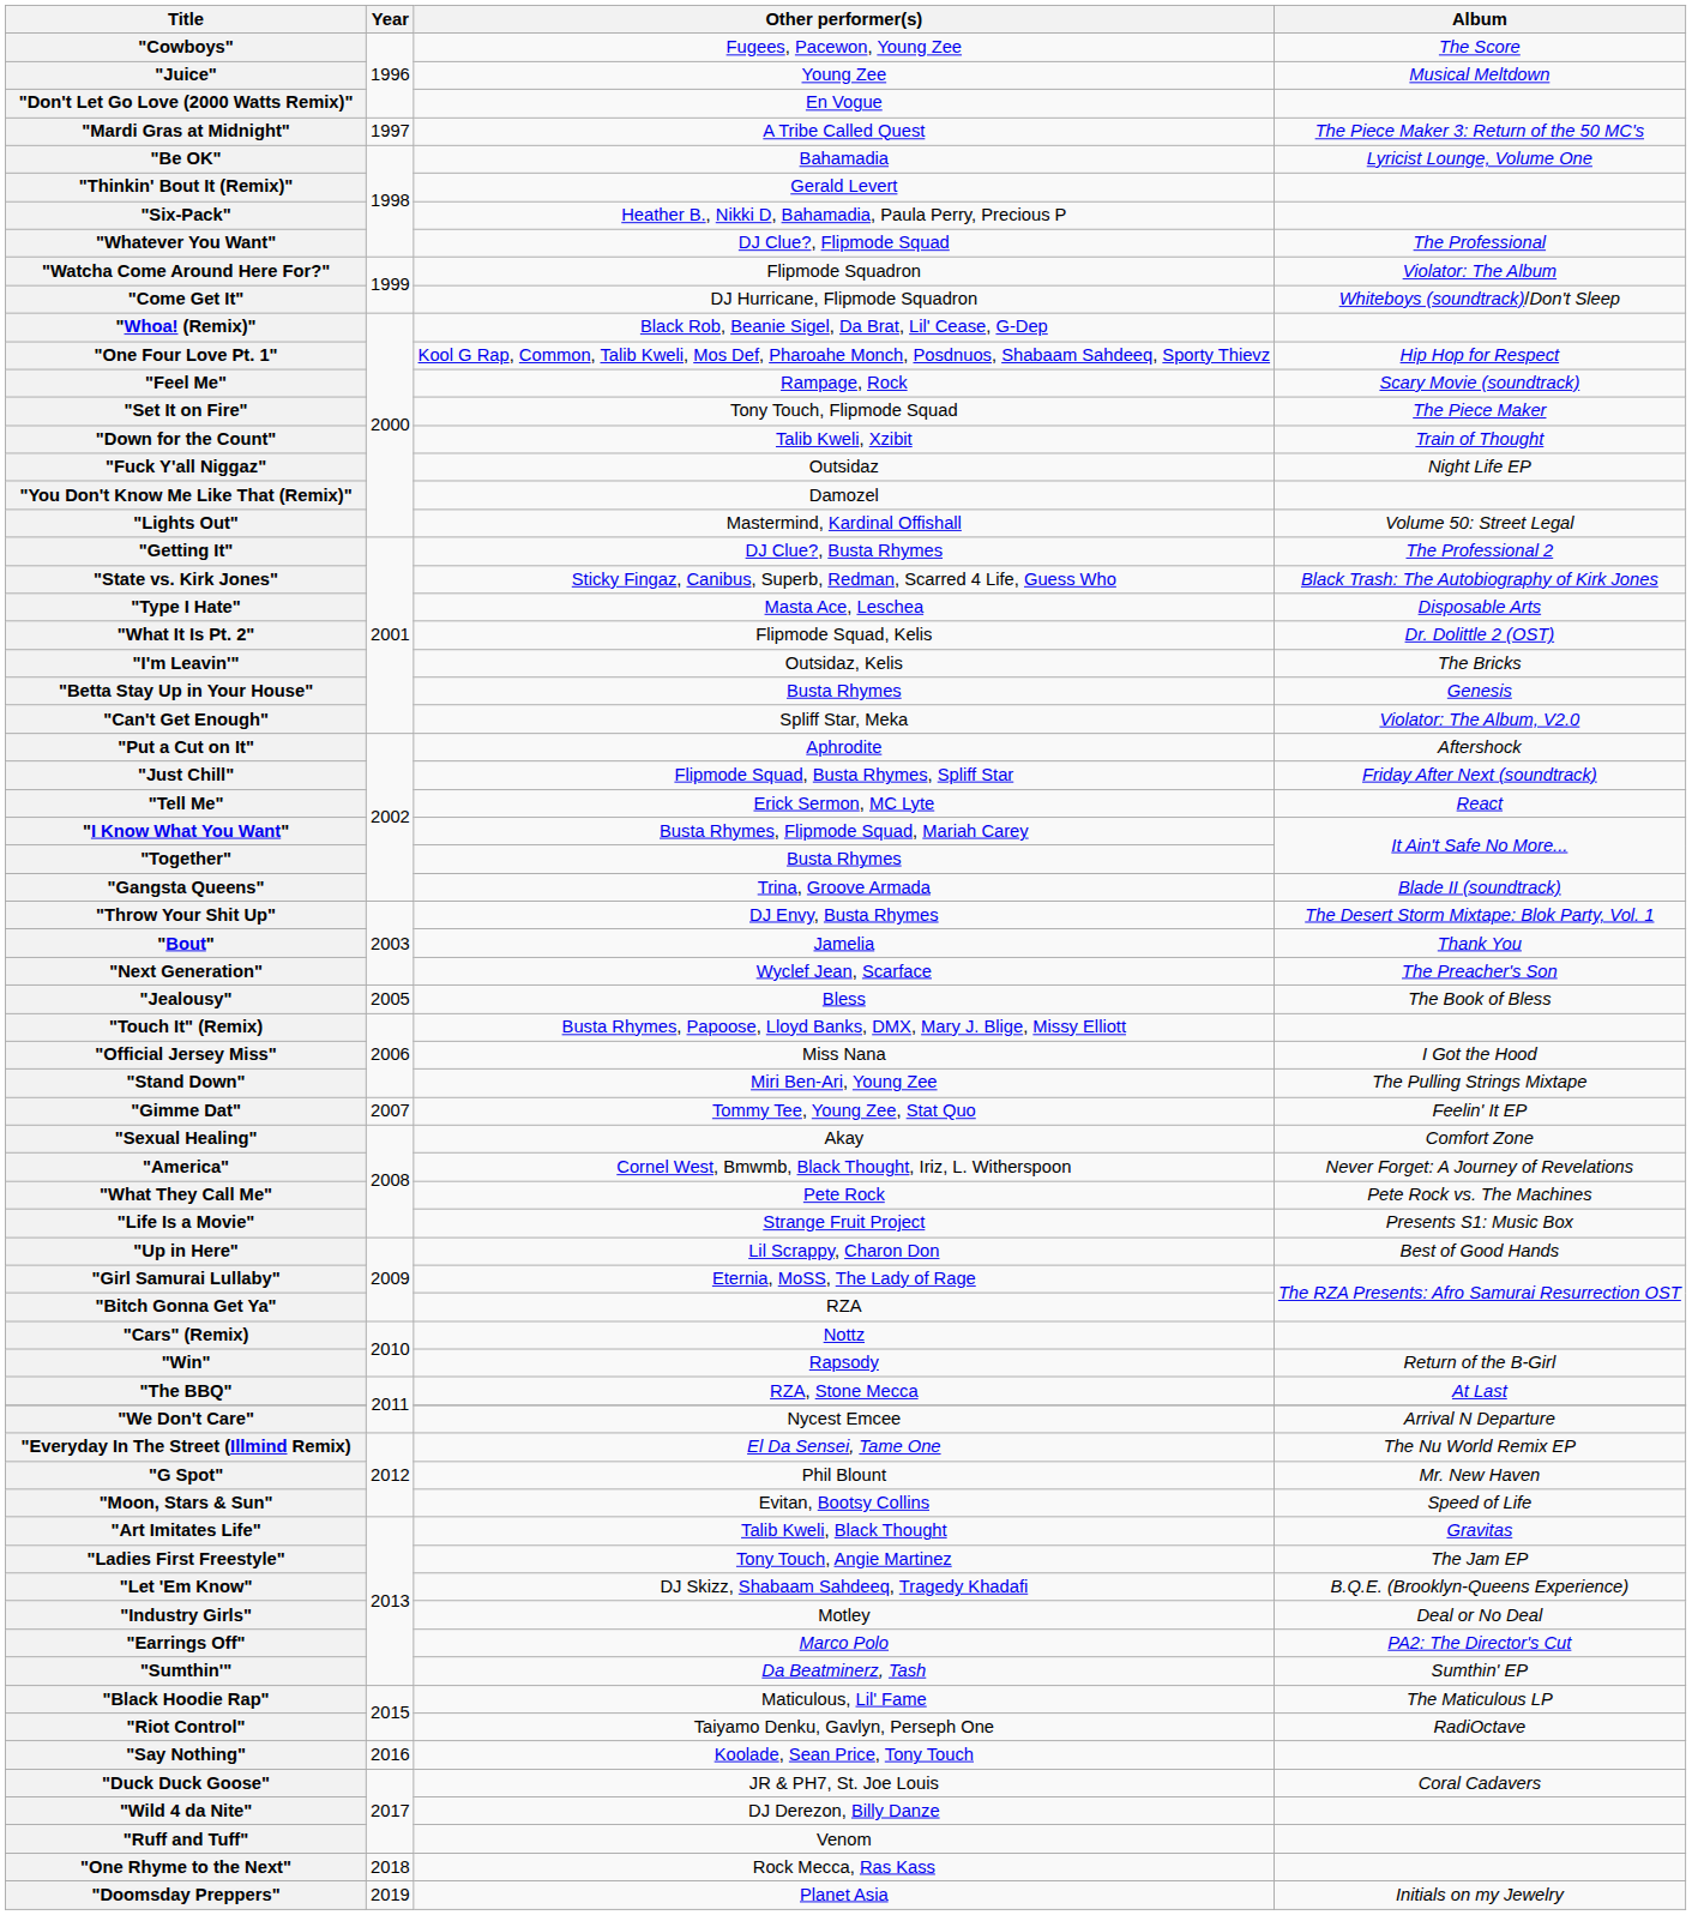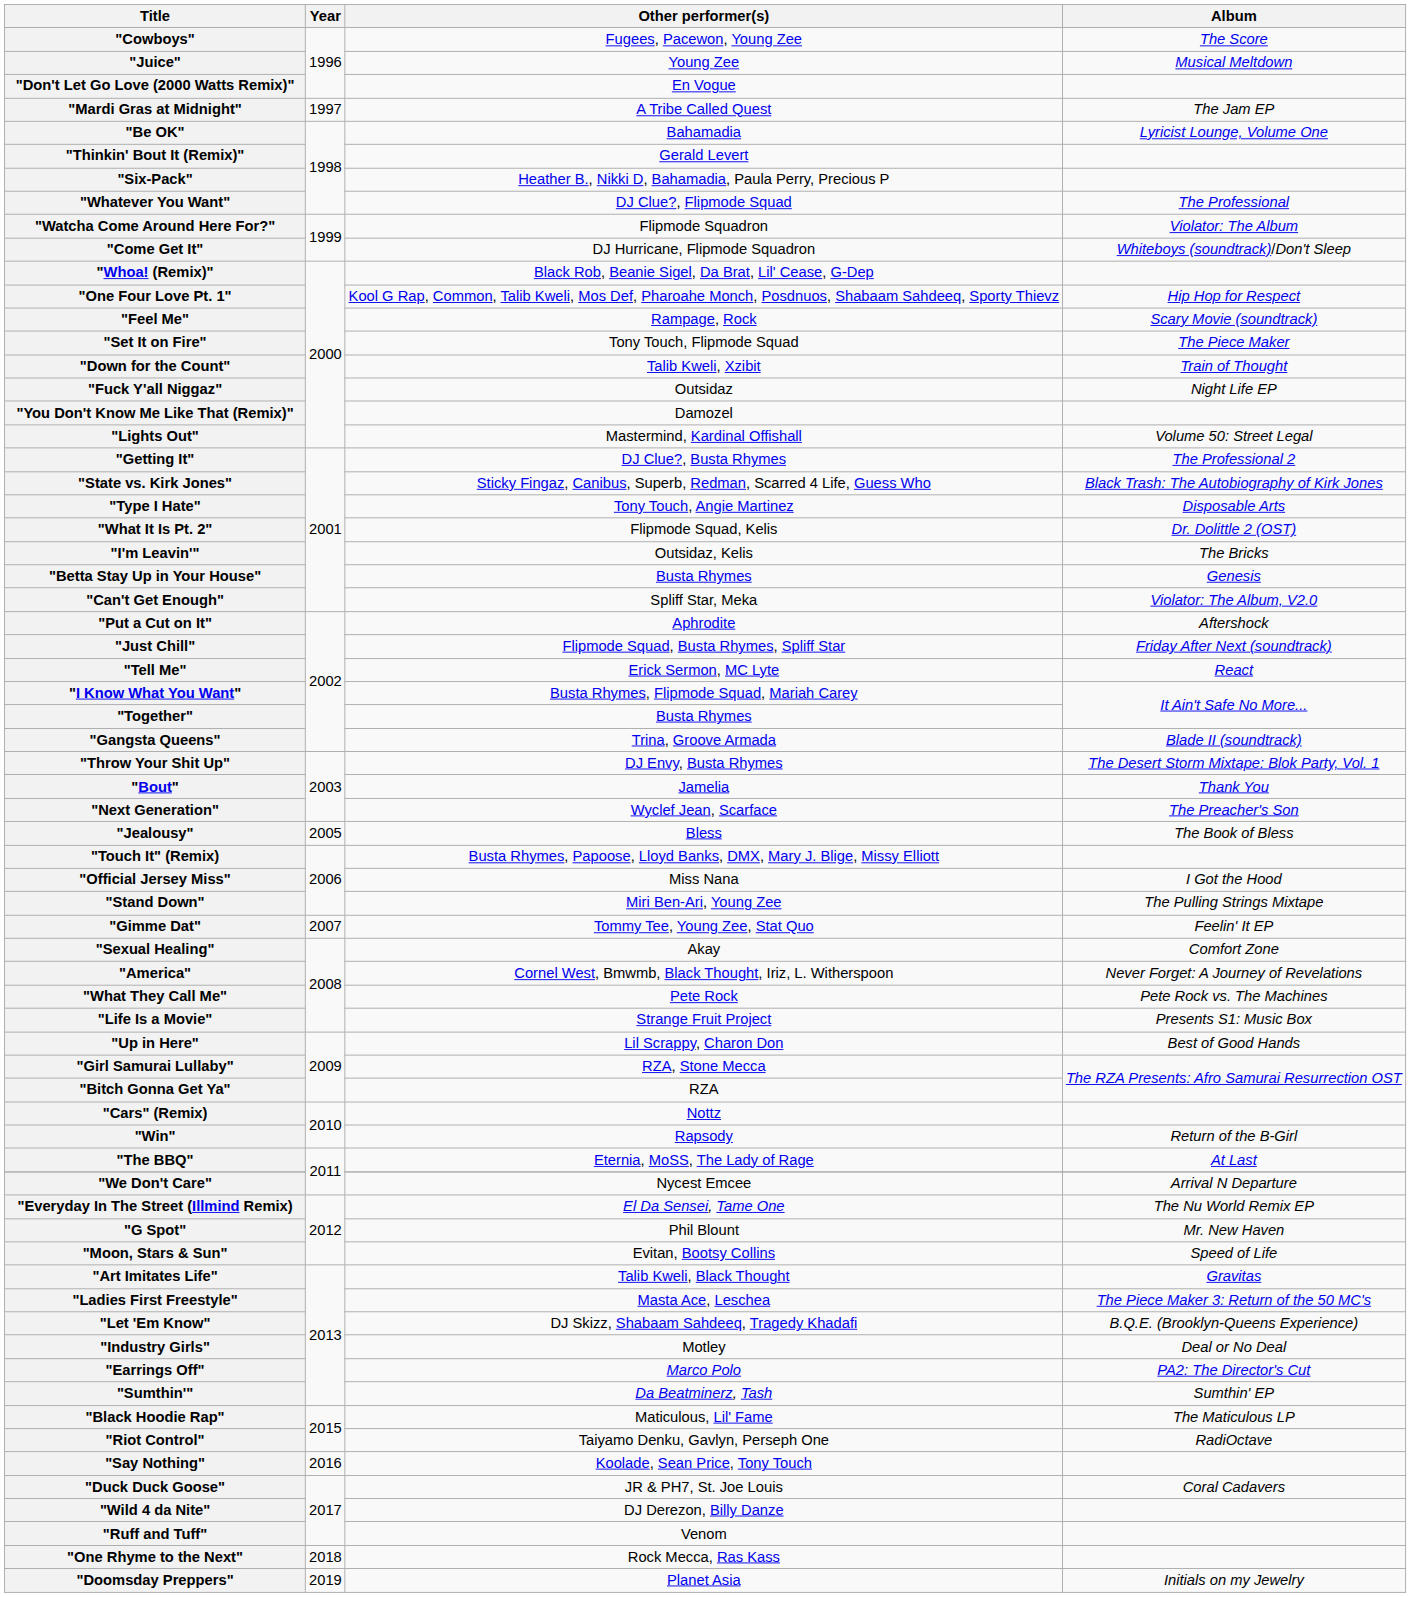 <table class="wikitable plainrowheaders" style="text-align:center;">
 <tr>
 <th scope="col" style="width:20em;">Title</th>
 <th scope="col">Year</th>
 <th scope="col">Other performer(s)</th>
 <th scope="col">Album</th>
 </tr>
 <tr>
 <th scope="row">"Cowboys"</th>
 <td rowspan="3">1996</td>
 <td><a href='#'>Fugees</a>, <a href='#'>Pacewon</a>, <a href='#'>Young Zee</a></td>
 <td><em><a href='#'>The Score</a></em></td>
 </tr>
 <tr>
 <th scope="row">"Juice"</th>
 <td><a href='#'>Young Zee</a></td>
 <td><em><a href='#'>Musical Meltdown</a></em></td>
 </tr>
 <tr>
 <th>"Don't Let Go Love (2000 Watts Remix)"</th>
 <td><a href='#'>En Vogue</a></td>
 <td></td>
 </tr>
 <tr>
 <th scope="row">"Mardi Gras at Midnight"</th>
 <td>1997</td>
 <td><a href='#'>A Tribe Called Quest</a></td>
-<td><em><a href='#'>The Piece Maker 3: Return of the 50 MC's</a></em></td>
+<td><em>The Jam EP</em></td>
 </tr>
 <tr>
 <th scope="row">"Be OK"</th>
 <td rowspan="4">1998</td>
 <td><a href='#'>Bahamadia</a></td>
 <td><em><a href='#'>Lyricist Lounge, Volume One</a></em></td>
 </tr>
 <tr>
 <th>"Thinkin' Bout It (Remix)"</th>
 <td><a href='#'>Gerald Levert</a></td>
 <td></td>
 </tr>
 <tr>
 <th scope="row">"Six-Pack"</th>
 <td><a href='#'>Heather B.</a>, <a href='#'>Nikki D</a>, <a href='#'>Bahamadia</a>, Paula Perry, Precious P</td>
 <td></td>
 </tr>
 <tr>
 <th scope="row">"Whatever You Want"</th>
 <td><a href='#'>DJ Clue?</a>, <a href='#'>Flipmode Squad</a></td>
 <td><em><a href='#'>The Professional</a></em></td>
 </tr>
 <tr>
 <th>"Watcha Come Around Here For?"</th>
 <td rowspan="2">1999</td>
 <td>Flipmode Squadron</td>
 <td><a href='#'><em>Violator: The Album</em></a></td>
 </tr>
 <tr>
 <th>"Come Get It"</th>
 <td>DJ Hurricane, Flipmode Squadron</td>
 <td><a href='#'><em>Whiteboys (soundtrack)</em></a>/<em>Don't Sleep</em></td>
 </tr>
 <tr>
 <th scope="row">"<a href='#'>Whoa!</a> (Remix)"</th>
 <td rowspan="8">2000</td>
 <td><a href='#'>Black Rob</a>, <a href='#'>Beanie Sigel</a>, <a href='#'>Da Brat</a>, <a href='#'>Lil' Cease</a>, <a href='#'>G-Dep</a></td>
 <td></td>
 </tr>
 <tr>
 <th scope="row">"One Four Love Pt. 1"</th>
 <td><a href='#'>Kool G Rap</a>, <a href='#'>Common</a>, <a href='#'>Talib Kweli</a>, <a href='#'>Mos Def</a>, <a href='#'>Pharoahe Monch</a>, <a href='#'>Posdnuos</a>, <a href='#'>Shabaam Sahdeeq</a>, <a href='#'>Sporty Thievz</a></td>
 <td><em><a href='#'>Hip Hop for Respect</a></em></td>
 </tr>
 <tr>
 <th scope="row">"Feel Me"</th>
 <td><a href='#'>Rampage</a>, <a href='#'>Rock</a></td>
 <td><em><a href='#'>Scary Movie (soundtrack)</a></em></td>
 </tr>
 <tr>
 <th>"Set It on Fire"</th>
 <td>Tony Touch, Flipmode Squad</td>
 <td><a href='#'><em>The Piece Maker</em></a></td>
 </tr>
 <tr>
 <th scope="row">"Down for the Count"</th>
 <td><a href='#'>Talib Kweli</a>, <a href='#'>Xzibit</a></td>
 <td><em><a href='#'>Train of Thought</a></em></td>
 </tr>
 <tr>
 <th>"Fuck Y'all Niggaz"</th>
 <td>Outsidaz</td>
 <td><em>Night Life EP</em></td>
 </tr>
 <tr>
 <th scope="row">"You Don't Know Me Like That (Remix)"</th>
 <td>Damozel</td>
 <td></td>
 </tr>
 <tr>
 <th scope="row">"Lights Out"</th>
 <td>Mastermind, <a href='#'>Kardinal Offishall</a></td>
 <td><em>Volume 50: Street Legal</em></td>
 </tr>
 <tr>
 <th scope="row">"Getting It"</th>
 <td rowspan="7">2001</td>
 <td><a href='#'>DJ Clue?</a>, <a href='#'>Busta Rhymes</a></td>
 <td><em><a href='#'>The Professional 2</a></em></td>
 </tr>
 <tr>
 <th scope="row">"State vs. Kirk Jones"</th>
 <td><a href='#'>Sticky Fingaz</a>, <a href='#'>Canibus</a>, Superb, <a href='#'>Redman</a>, Scarred 4 Life, <a href='#'>Guess Who</a></td>
 <td><em><a href='#'>Black Trash: The Autobiography of Kirk Jones</a></em></td>
 </tr>
 <tr>
 <th scope="row">"Type I Hate"</th>
-<td><a href='#'>Masta Ace</a>, <a href='#'>Leschea</a></td>
+<td><a href='#'>Tony Touch</a>, <a href='#'>Angie Martinez</a></td>
 <td><em><a href='#'>Disposable Arts</a></em></td>
 </tr>
 <tr>
 <th>"What It Is Pt. 2"</th>
 <td>Flipmode Squad, Kelis</td>
 <td><a href='#'><em>Dr. Dolittle 2 (OST)</em></a></td>
 </tr>
 <tr>
 <th>"I'm Leavin'"</th>
 <td>Outsidaz, Kelis</td>
 <td><em>The Bricks</em></td>
 </tr>
 <tr>
 <th scope="row">"Betta Stay Up in Your House"</th>
 <td><a href='#'>Busta Rhymes</a></td>
 <td><em><a href='#'>Genesis</a></em></td>
 </tr>
 <tr>
 <th scope="row">"Can't Get Enough"</th>
 <td>Spliff Star, Meka</td>
 <td><em><a href='#'>Violator: The Album, V2.0</a></em></td>
 </tr>
 <tr>
 <th scope="row">"Put a Cut on It"</th>
 <td rowspan="6">2002</td>
 <td><a href='#'>Aphrodite</a></td>
 <td><em>Aftershock</em></td>
 </tr>
 <tr>
 <th scope="row">"Just Chill"</th>
 <td><a href='#'>Flipmode Squad</a>, <a href='#'>Busta Rhymes</a>, <a href='#'>Spliff Star</a></td>
 <td><em><a href='#'>Friday After Next (soundtrack)</a></em></td>
 </tr>
 <tr>
 <th scope="row">"Tell Me"</th>
 <td><a href='#'>Erick Sermon</a>, <a href='#'>MC Lyte</a></td>
 <td><em><a href='#'>React</a></em></td>
 </tr>
 <tr>
 <th scope="row">"<a href='#'>I Know What You Want</a>"</th>
 <td><a href='#'>Busta Rhymes</a>, <a href='#'>Flipmode Squad</a>, <a href='#'>Mariah Carey</a></td>
 <td rowspan="2"><em><a href='#'>It Ain't Safe No More...</a></em></td>
 </tr>
 <tr>
 <th scope="row">"Together"</th>
 <td><a href='#'>Busta Rhymes</a></td>
 </tr>
 <tr>
 <th scope="row">"Gangsta Queens"</th>
 <td><a href='#'>Trina</a>, <a href='#'>Groove Armada</a></td>
 <td><em><a href='#'>Blade II (soundtrack)</a></em></td>
 </tr>
 <tr>
 <th scope="row">"Throw Your Shit Up"</th>
 <td rowspan="3">2003</td>
 <td><a href='#'>DJ Envy</a>, <a href='#'>Busta Rhymes</a></td>
 <td><em><a href='#'>The Desert Storm Mixtape: Blok Party, Vol. 1</a></em></td>
 </tr>
 <tr>
 <th scope="row">"<a href='#'>Bout</a>"</th>
 <td><a href='#'>Jamelia</a></td>
 <td><em><a href='#'>Thank You</a></em></td>
 </tr>
 <tr>
 <th scope="row">"Next Generation"</th>
 <td><a href='#'>Wyclef Jean</a>, <a href='#'>Scarface</a></td>
 <td><em><a href='#'>The Preacher's Son</a></em></td>
 </tr>
 <tr>
 <th scope="row">"Jealousy"</th>
 <td>2005</td>
 <td><a href='#'>Bless</a></td>
 <td><em>The Book of Bless</em></td>
 </tr>
 <tr>
 <th scope="row">"Touch It" (Remix)</th>
 <td rowspan="3">2006</td>
 <td><a href='#'>Busta Rhymes</a>, <a href='#'>Papoose</a>, <a href='#'>Lloyd Banks</a>, <a href='#'>DMX</a>, <a href='#'>Mary J. Blige</a>, <a href='#'>Missy Elliott</a></td>
 <td></td>
 </tr>
 <tr>
 <th scope="row">"Official Jersey Miss"</th>
 <td>Miss Nana</td>
 <td><em>I Got the Hood</em></td>
 </tr>
 <tr>
 <th scope="row">"Stand Down"</th>
 <td><a href='#'>Miri Ben-Ari</a>, <a href='#'>Young Zee</a></td>
 <td><em>The Pulling Strings Mixtape</em></td>
 </tr>
 <tr>
 <th scope="row">"Gimme Dat"</th>
 <td>2007</td>
 <td><a href='#'>Tommy Tee</a>, <a href='#'>Young Zee</a>, <a href='#'>Stat Quo</a></td>
 <td><em>Feelin' It EP</em></td>
 </tr>
 <tr>
 <th scope="row">"Sexual Healing"</th>
 <td rowspan="4">2008</td>
 <td>Akay</td>
 <td><em>Comfort Zone</em></td>
 </tr>
 <tr>
 <th scope="row">"America"</th>
 <td><a href='#'>Cornel West</a>, Bmwmb, <a href='#'>Black Thought</a>, Iriz, L. Witherspoon</td>
 <td><em>Never Forget: A Journey of Revelations</em></td>
 </tr>
 <tr>
 <th scope="row">"What They Call Me"</th>
 <td><a href='#'>Pete Rock</a></td>
 <td><em>Pete Rock vs. The Machines</em></td>
 </tr>
 <tr>
 <th scope="row">"Life Is a Movie"</th>
 <td><a href='#'>Strange Fruit Project</a></td>
 <td><em>Presents S1: Music Box</em></td>
 </tr>
 <tr>
 <th scope="row">"Up in Here"</th>
 <td rowspan="3">2009</td>
 <td><a href='#'>Lil Scrappy</a>, <a href='#'>Charon Don</a></td>
 <td><em>Best of Good Hands</em></td>
 </tr>
 <tr>
 <th scope="row">"Girl Samurai Lullaby"</th>
-<td><a href='#'>Eternia</a>, <a href='#'>MoSS</a>, <a href='#'>The Lady of Rage</a></td>
+<td><a href='#'>RZA</a>, <a href='#'>Stone Mecca</a></td>
 <td rowspan="2"><em><a href='#'>The RZA Presents: Afro Samurai Resurrection OST</a></em></td>
 </tr>
 <tr>
 <th scope="row">"Bitch Gonna Get Ya"</th>
 <td>RZA</td>
 </tr>
 <tr>
 <th scope="row">"Cars" (Remix)</th>
 <td rowspan="2">2010</td>
 <td><a href='#'>Nottz</a></td>
 <td></td>
 </tr>
 <tr>
 <th scope="row">"Win"</th>
 <td><a href='#'>Rapsody</a></td>
 <td><em>Return of the B-Girl</em></td>
 </tr>
 <tr>
 <th scope="row">"The BBQ"</th>
 <td rowspan="3">2011</td>
-<td><a href='#'>RZA</a>, <a href='#'>Stone Mecca</a></td>
+<td><a href='#'>Eternia</a>, <a href='#'>MoSS</a>, <a href='#'>The Lady of Rage</a></td>
 <td><em><a href='#'>At Last</a></em></td>
 </tr>
 <tr>
 </tr>
 <tr>
 <th scope="row">"We Don't Care"</th>
 <td>Nycest Emcee</td>
 <td><em>Arrival N Departure</em></td>
 </tr>
 <tr>
 <th scope="row">"Everyday In The Street (<a href='#'>Illmind</a> Remix)</th>
 <td rowspan="3">2012</td>
 <td><a href='#'><em>El Da Sensei</em></a><em>, <a href='#'>Tame One</a></em></td>
 <td><em>The Nu World Remix EP</em></td>
 </tr>
 <tr>
 <th scope="row">"G Spot"</th>
 <td>Phil Blount</td>
 <td><em>Mr. New Haven</em></td>
 </tr>
 <tr>
 <th scope="row">"Moon, Stars & Sun"</th>
 <td>Evitan, <a href='#'>Bootsy Collins</a></td>
 <td><em>Speed of Life</em></td>
 </tr>
 <tr>
 <th scope="row">"Art Imitates Life"</th>
 <td rowspan="6">2013</td>
 <td><a href='#'>Talib Kweli</a>, <a href='#'>Black Thought</a></td>
 <td><em><a href='#'>Gravitas</a></em></td>
 </tr>
 <tr>
 <th scope="row">"Ladies First Freestyle"</th>
-<td><a href='#'>Tony Touch</a>, <a href='#'>Angie Martinez</a></td>
-<td><em>The Jam EP</em></td>
+<td><a href='#'>Masta Ace</a>, <a href='#'>Leschea</a></td>
+<td><em><a href='#'>The Piece Maker 3: Return of the 50 MC's</a></em></td>
 </tr>
 <tr>
 <th scope="row">"Let 'Em Know"</th>
 <td>DJ Skizz, <a href='#'>Shabaam Sahdeeq</a>, <a href='#'>Tragedy Khadafi</a></td>
 <td><em>B.Q.E. (Brooklyn-Queens Experience)</em></td>
 </tr>
 <tr>
 <th scope="row">"Industry Girls"</th>
 <td>Motley</td>
 <td><em>Deal or No Deal</em></td>
 </tr>
 <tr>
 <th scope="row">"Earrings Off"</th>
 <td><em><a href='#'>Marco Polo</a></em></td>
 <td><em><a href='#'>PA2: The Director's Cut</a></em></td>
 </tr>
 <tr>
 <th scope="row">"Sumthin'"</th>
 <td><a href='#'><em>Da Beatminerz</em></a><em>, <a href='#'>Tash</a></em></td>
 <td><em>Sumthin' EP</em></td>
 </tr>
 <tr>
 <th scope="row">"Black Hoodie Rap"</th>
 <td rowspan="2">2015</td>
 <td>Maticulous, <a href='#'>Lil' Fame</a></td>
 <td><em>The Maticulous LP</em></td>
 </tr>
 <tr>
 <th scope="row">"Riot Control"</th>
 <td>Taiyamo Denku, Gavlyn, Perseph One</td>
 <td><em>RadiOctave</em></td>
 </tr>
 <tr>
 <th scope="row">"Say Nothing"</th>
 <td rowspan="1">2016</td>
 <td><a href='#'>Koolade</a>, <a href='#'>Sean Price</a>, <a href='#'>Tony Touch</a></td>
 <td></td>
 </tr>
 <tr>
 <th scope="row">"Duck Duck Goose"</th>
 <td rowspan="3">2017</td>
 <td>JR & PH7, St. Joe Louis</td>
 <td><em>Coral Cadavers</em></td>
 </tr>
 <tr>
 <th scope="row">"Wild 4 da Nite"</th>
 <td>DJ Derezon, <a href='#'>Billy Danze</a></td>
 <td></td>
 </tr>
 <tr>
 <th scope="row">"Ruff and Tuff"</th>
 <td>Venom</td>
 <td></td>
 </tr>
 <tr>
 <th scope="row">"One Rhyme to the Next"</th>
 <td rowspan="1">2018</td>
 <td>Rock Mecca, <a href='#'>Ras Kass</a></td>
 <td></td>
 </tr>
 <tr>
 <th scope="row">"Doomsday Preppers"</th>
 <td rowspan="1">2019</td>
 <td><a href='#'>Planet Asia</a></td>
 <td><em>Initials on my Jewelry</em></td>
 </tr>
 </table>
